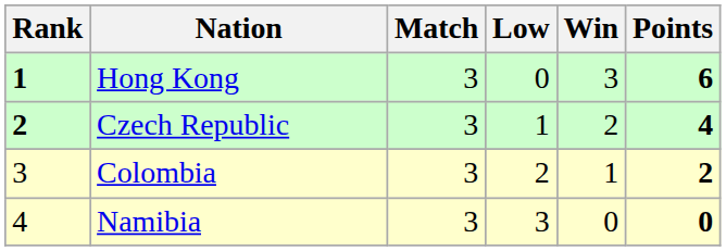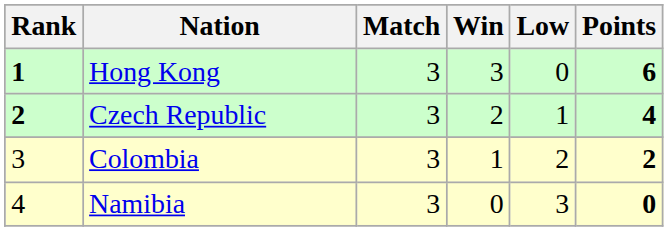 <table class="wikitable">
 <tr>
 <th width=20>Rank</th>
 <th width=150>Nation</th>
 <th width=20>Match</th>
+<th width=20>Win</th>
 <th width=20>Low</th>
-<th width=20>Win</th>
 <th width=20>Points</th>
 </tr>
 <tr align="right" style="background:#ccffcc;">
 <td align="left"><strong>1</strong></td>
 <td align="left"> <a href='#'>Hong Kong</a></td>
 <td>3</td>
+<td>3</td>
 <td>0</td>
-<td>3</td>
 <td><strong>6</strong></td>
 </tr>
 <tr align="right" style="background:#ccffcc;">
 <td align="left"><strong>2</strong></td>
 <td align="left"> <a href='#'>Czech Republic</a></td>
 <td>3</td>
+<td>2</td>
 <td>1</td>
-<td>2</td>
 <td><strong>4</strong></td>
 </tr>
 <tr align="right" style="background:#ffffcc;">
 <td align="left">3</td>
 <td align="left"> <a href='#'>Colombia</a></td>
 <td>3</td>
+<td>1</td>
 <td>2</td>
-<td>1</td>
 <td><strong>2</strong></td>
 </tr>
 <tr align="right" style="background:#ffffcc;">
 <td align="left">4</td>
 <td align="left"> <a href='#'>Namibia</a></td>
 <td>3</td>
+<td>0</td>
 <td>3</td>
-<td>0</td>
 <td><strong>0</strong></td>
 </tr>
 </table>
